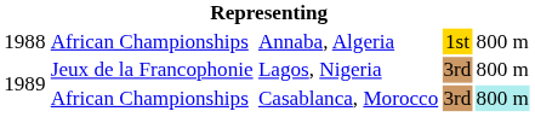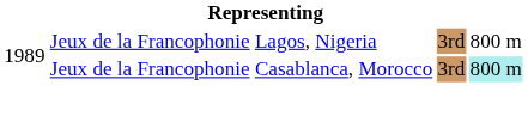 <table>
 <tr>
 <th colspan="6">Representing </th>
-</tr>
-<tr>
-<td>1988</td>
-<td><a href='#'>African Championships</a></td>
-<td><a href='#'>Annaba</a>, <a href='#'>Algeria</a></td>
-<td bgcolor="gold" align="center">1st</td>
-<td>800 m</td>
-<td></td>
 </tr>
 <tr>
 <td rowspan=2>1989</td>
 <td><a href='#'>Jeux de la Francophonie</a></td>
 <td><a href='#'>Lagos</a>, <a href='#'>Nigeria</a></td>
 <td bgcolor="cc9966" align="center">3rd</td>
 <td>800 m</td>
 <td></td>
 </tr>
 <tr>
-<td><a href='#'>African Championships</a></td>
+<td><a href='#'>Jeux de la Francophonie</a></td>
 <td><a href='#'>Casablanca</a>, <a href='#'>Morocco</a></td>
 <td bgcolor="cc9966" align="center">3rd</td>
 <td style="background: paleturquoise;">800 m</td>
 <td></td>
 </tr>
 </table>
